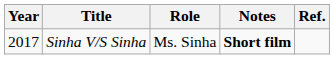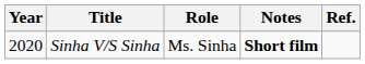 <table class="wikitable sortable">
 <tr>
 <th>Year</th>
 <th>Title</th>
 <th>Role</th>
 <th>Notes</th>
 <th>Ref.</th>
 </tr>
 <tr>
-<td>2017</td>
+<td>2020</td>
 <td><em>Sinha V/S Sinha</em></td>
 <td>Ms. Sinha</td>
 <td><strong>Short film</strong></td>
 <td></td>
 </tr>
 </table>
